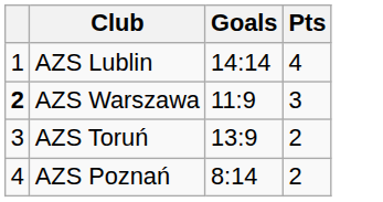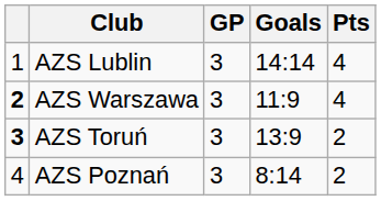 <table class="wikitable">
 <tr>
 <th></th>
 <th>Club</th>
+<th>GP</th>
 <th>Goals</th>
 <th>Pts</th>
 </tr>
 <tr>
 <td>1</td>
 <td>AZS Lublin</td>
+<td>3</td>
 <td>14:14</td>
 <td>4</td>
 </tr>
 <tr>
 <td><strong>2</strong></td>
 <td>AZS Warszawa</td>
+<td>3</td>
 <td>11:9</td>
-<td>3</td>
+<td>4</td>
 </tr>
 <tr>
+<td><strong>3</strong></td>
+<td>AZS Toruń</td>
 <td>3</td>
-<td>AZS Toruń</td>
 <td>13:9</td>
 <td>2</td>
 </tr>
 <tr>
 <td>4</td>
 <td>AZS Poznań</td>
+<td>3</td>
 <td>8:14</td>
 <td>2</td>
 </tr>
 </table>
